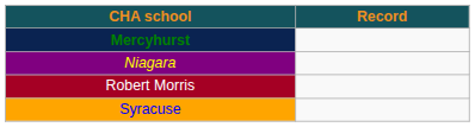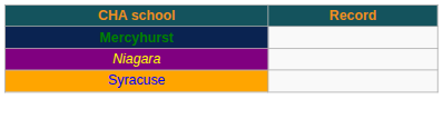 <table class="wikitable" style="width:40%;">
 <tr style="text-align:center; background:#14535d; color:#ef8f1f;">
 <td><strong>CHA school</strong></td>
 <td><strong>Record</strong></td>
 </tr>
 <tr style="text-align:center;" bgcolor="">
 <td style="background:#0a2351;color:green"><strong>Mercyhurst</strong></td>
 <td></td>
 </tr>
 <tr style="text-align:center;" bgcolor="">
 <td style="background:purple; color:yellow"><em>Niagara<strong></td>
 <td></td>
 </tr>
 <tr style="text-align:center;" bgcolor="">
-<td style="background:#a50024;color:#fff;"></strong>Robert Morris<strong></td>
-<td></td>
-</tr>
-<tr style="text-align:center;" bgcolor="">
 <td style="background:orange; color:blue"></strong>Syracuse<strong></td>
 <td></td>
 </tr>
 </table>
